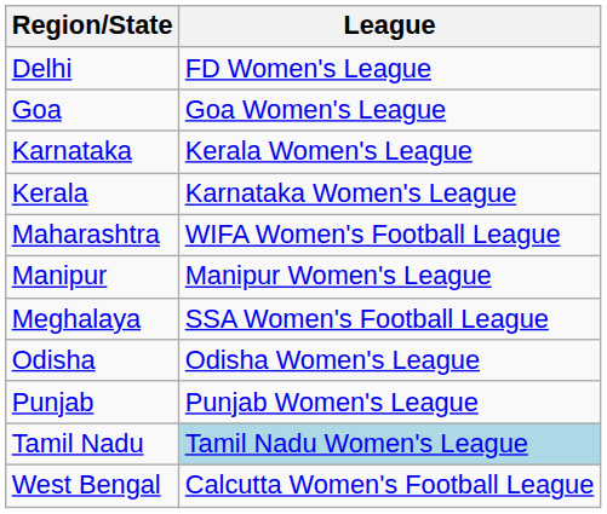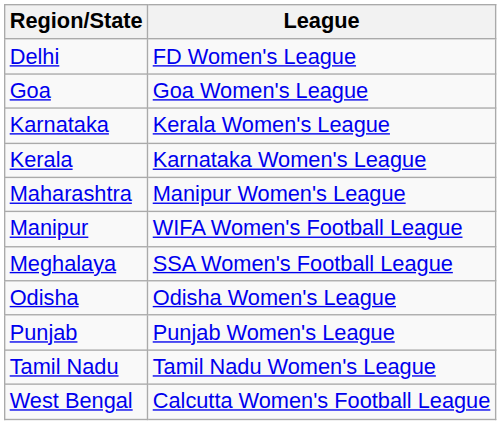 <table class="wikitable">
 <tr>
 <th style="text-align:center;">Region/State</th>
 <th style="text-align:center;">League</th>
 </tr>
 <tr>
 <td><a href='#'>Delhi</a></td>
 <td><a href='#'>FD Women's League</a></td>
 </tr>
 <tr>
 <td><a href='#'>Goa</a></td>
 <td><a href='#'>Goa Women's League</a></td>
 </tr>
 <tr>
 <td><a href='#'>Karnataka</a></td>
 <td><a href='#'>Kerala Women's League</a></td>
 </tr>
 <tr>
 <td><a href='#'>Kerala</a></td>
 <td><a href='#'>Karnataka Women's League</a></td>
 </tr>
 <tr>
 <td><a href='#'>Maharashtra</a></td>
-<td><a href='#'>WIFA Women's Football League</a></td>
+<td><a href='#'>Manipur Women's League</a></td>
 </tr>
 <tr>
 <td><a href='#'>Manipur</a></td>
-<td><a href='#'>Manipur Women's League</a></td>
+<td><a href='#'>WIFA Women's Football League</a></td>
 </tr>
 <tr>
 <td><a href='#'>Meghalaya</a></td>
 <td><a href='#'>SSA Women's Football League</a></td>
 </tr>
 <tr>
 <td><a href='#'>Odisha</a></td>
 <td><a href='#'>Odisha Women's League</a></td>
 </tr>
 <tr>
 <td><a href='#'>Punjab</a></td>
 <td><a href='#'>Punjab Women's League</a></td>
 </tr>
 <tr>
 <td><a href='#'>Tamil Nadu</a></td>
-<td style="background: lightblue;"><a href='#'>Tamil Nadu Women's League</a></td>
+<td><a href='#'>Tamil Nadu Women's League</a></td>
 </tr>
 <tr>
 <td><a href='#'>West Bengal</a></td>
 <td><a href='#'>Calcutta Women's Football League</a></td>
 </tr>
 </table>
